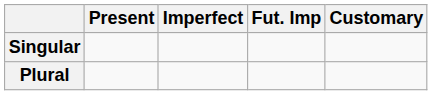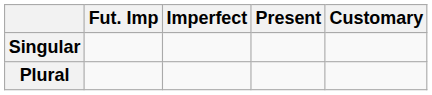 <table class="wikitable">
 <tr>
 <th></th>
+<th>Fut. Imp</th>
+<th>Imperfect</th>
 <th>Present</th>
-<th>Imperfect</th>
-<th>Fut. Imp</th>
 <th>Customary</th>
 </tr>
 <tr>
 <th>Singular</th>
 <td></td>
 <td></td>
 <td></td>
 <td></td>
 </tr>
 <tr>
 <th>Plural</th>
 <td></td>
 <td></td>
 <td></td>
 <td></td>
 </tr>
 </table>
